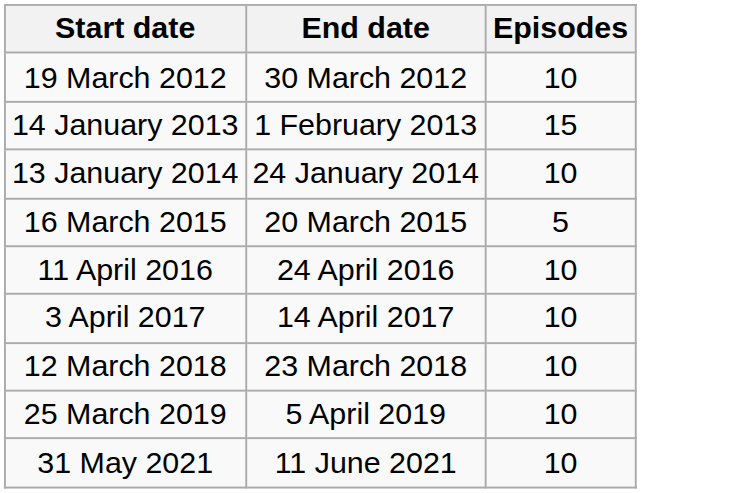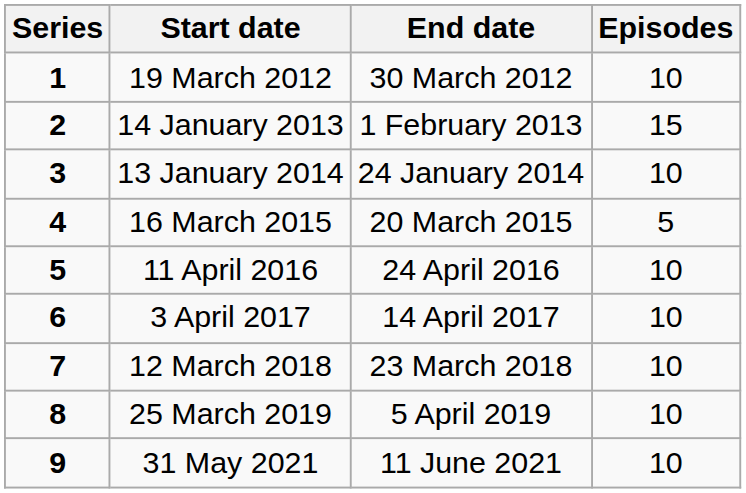 <table class="wikitable" style="text-align:center;">
 <tr>
+<th>Series</th>
 <th>Start date</th>
 <th>End date</th>
 <th>Episodes</th>
 </tr>
 <tr>
+<td><strong>1</strong></td>
 <td>19 March 2012</td>
 <td>30 March 2012</td>
 <td>10</td>
 </tr>
 <tr>
+<td><strong>2</strong></td>
 <td>14 January 2013</td>
 <td>1 February 2013</td>
 <td>15</td>
 </tr>
 <tr>
+<td><strong>3</strong></td>
 <td>13 January 2014</td>
 <td>24 January 2014</td>
 <td>10</td>
 </tr>
 <tr>
+<td><strong>4</strong></td>
 <td>16 March 2015</td>
 <td>20 March 2015</td>
 <td>5</td>
 </tr>
 <tr>
+<td><strong>5</strong></td>
 <td>11 April 2016</td>
 <td>24 April 2016</td>
 <td>10</td>
 </tr>
 <tr>
+<td><strong>6</strong></td>
 <td>3 April 2017</td>
 <td>14 April 2017</td>
 <td>10</td>
 </tr>
 <tr>
+<td><strong>7</strong></td>
 <td>12 March 2018</td>
 <td>23 March 2018</td>
 <td>10</td>
 </tr>
 <tr>
+<td><strong>8</strong></td>
 <td>25 March 2019</td>
 <td>5 April 2019</td>
 <td>10</td>
 </tr>
 <tr>
+<td><strong>9</strong></td>
 <td>31 May 2021</td>
 <td>11 June 2021</td>
 <td>10</td>
 </tr>
 </table>
